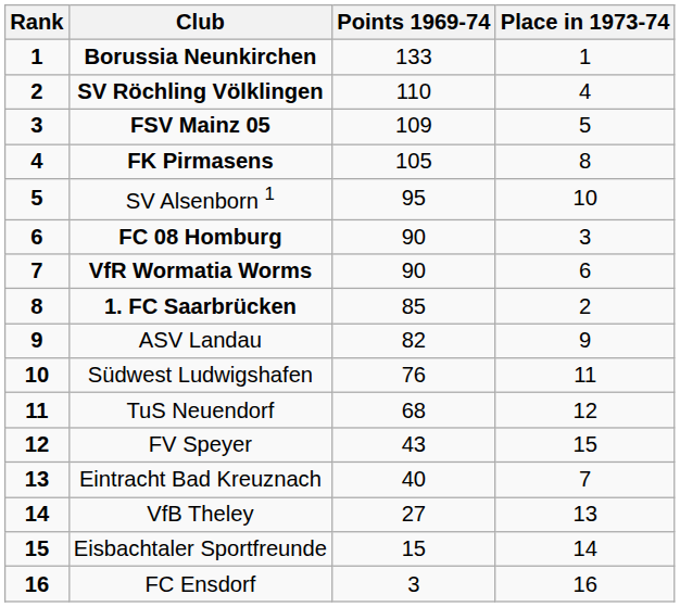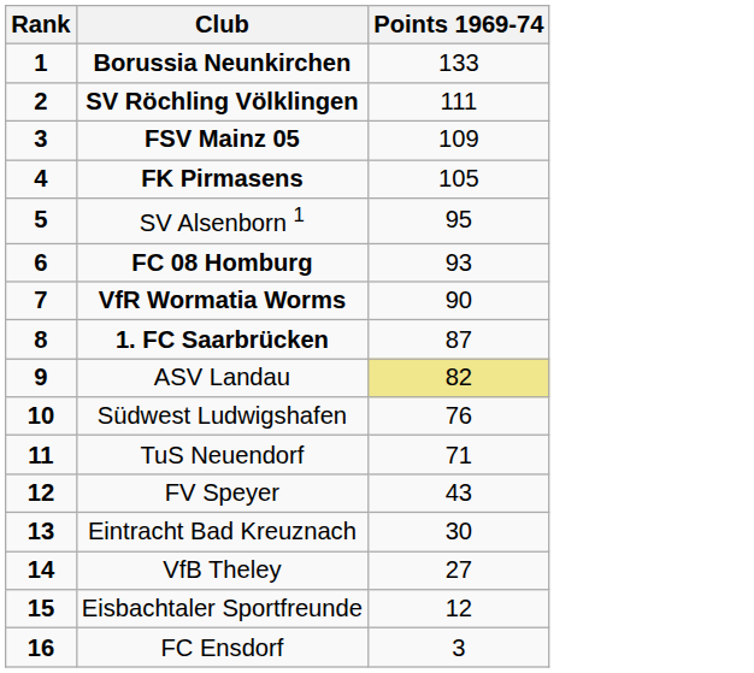 <table class="wikitable">
 <tr>
 <th>Rank</th>
 <th>Club</th>
 <th>Points 1969-74</th>
-<th>Place in 1973-74</th>
 </tr>
 <tr align="center">
 <td><strong>1</strong></td>
 <td><strong>Borussia Neunkirchen</strong></td>
 <td>133</td>
-<td>1</td>
 </tr>
 <tr align="center">
 <td><strong>2</strong></td>
 <td><strong>SV Röchling Völklingen</strong></td>
-<td>110</td>
-<td>4</td>
+<td>111</td>
 </tr>
 <tr align="center">
 <td><strong>3</strong></td>
 <td><strong>FSV Mainz 05</strong></td>
 <td>109</td>
-<td>5</td>
 </tr>
 <tr align="center">
 <td><strong>4</strong></td>
 <td><strong>FK Pirmasens</strong></td>
 <td>105</td>
-<td>8</td>
 </tr>
 <tr align="center">
 <td><strong>5</strong></td>
 <td>SV Alsenborn <sup>1</sup></td>
 <td>95</td>
-<td>10</td>
 </tr>
 <tr align="center">
 <td><strong>6</strong></td>
 <td><strong>FC 08 Homburg</strong></td>
-<td>90</td>
-<td>3</td>
+<td>93</td>
 </tr>
 <tr align="center">
 <td><strong>7</strong></td>
 <td><strong>VfR Wormatia Worms</strong></td>
 <td>90</td>
-<td>6</td>
 </tr>
 <tr align="center">
 <td><strong>8</strong></td>
 <td><strong>1. FC Saarbrücken</strong></td>
-<td>85</td>
-<td>2</td>
+<td>87</td>
 </tr>
 <tr align="center">
 <td><strong>9</strong></td>
 <td>ASV Landau</td>
-<td>82</td>
-<td>9</td>
+<td style="background: khaki;">82</td>
 </tr>
 <tr align="center">
 <td><strong>10</strong></td>
 <td>Südwest Ludwigshafen</td>
 <td>76</td>
-<td>11</td>
 </tr>
 <tr align="center">
 <td><strong>11</strong></td>
 <td>TuS Neuendorf</td>
-<td>68</td>
-<td>12</td>
+<td>71</td>
 </tr>
 <tr align="center">
 <td><strong>12</strong></td>
 <td>FV Speyer</td>
 <td>43</td>
-<td>15</td>
 </tr>
 <tr align="center">
 <td><strong>13</strong></td>
 <td>Eintracht Bad Kreuznach</td>
-<td>40</td>
-<td>7</td>
+<td>30</td>
 </tr>
 <tr align="center">
 <td><strong>14</strong></td>
 <td>VfB Theley</td>
 <td>27</td>
-<td>13</td>
 </tr>
 <tr align="center">
 <td><strong>15</strong></td>
 <td>Eisbachtaler Sportfreunde</td>
-<td>15</td>
-<td>14</td>
+<td>12</td>
 </tr>
 <tr align="center">
 <td><strong>16</strong></td>
 <td>FC Ensdorf</td>
 <td>3</td>
-<td>16</td>
 </tr>
 </table>
